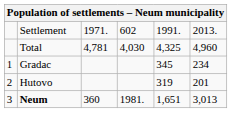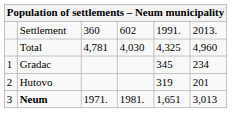 <table class="wikitable">
 <tr>
 <th colspan="6">Population of settlements – Neum municipality</th>
 </tr>
 <tr>
 <td></td>
 <td>Settlement</td>
-<td>1971.</td>
+<td>360</td>
 <td>602</td>
 <td>1991.</td>
 <td>2013.</td>
 </tr>
 <tr>
 <td></td>
 <td>Total</td>
 <td>4,781</td>
 <td>4,030</td>
 <td>4,325</td>
 <td>4,960</td>
 </tr>
 <tr>
 <td>1</td>
 <td>Gradac</td>
 <td></td>
 <td></td>
 <td>345</td>
 <td>234</td>
 </tr>
 <tr>
 <td>2</td>
 <td>Hutovo</td>
 <td></td>
 <td></td>
 <td>319</td>
 <td>201</td>
 </tr>
 <tr>
 <td>3</td>
 <td><strong>Neum</strong></td>
-<td>360</td>
+<td>1971.</td>
 <td>1981.</td>
 <td>1,651</td>
 <td>3,013</td>
 </tr>
 </table>
